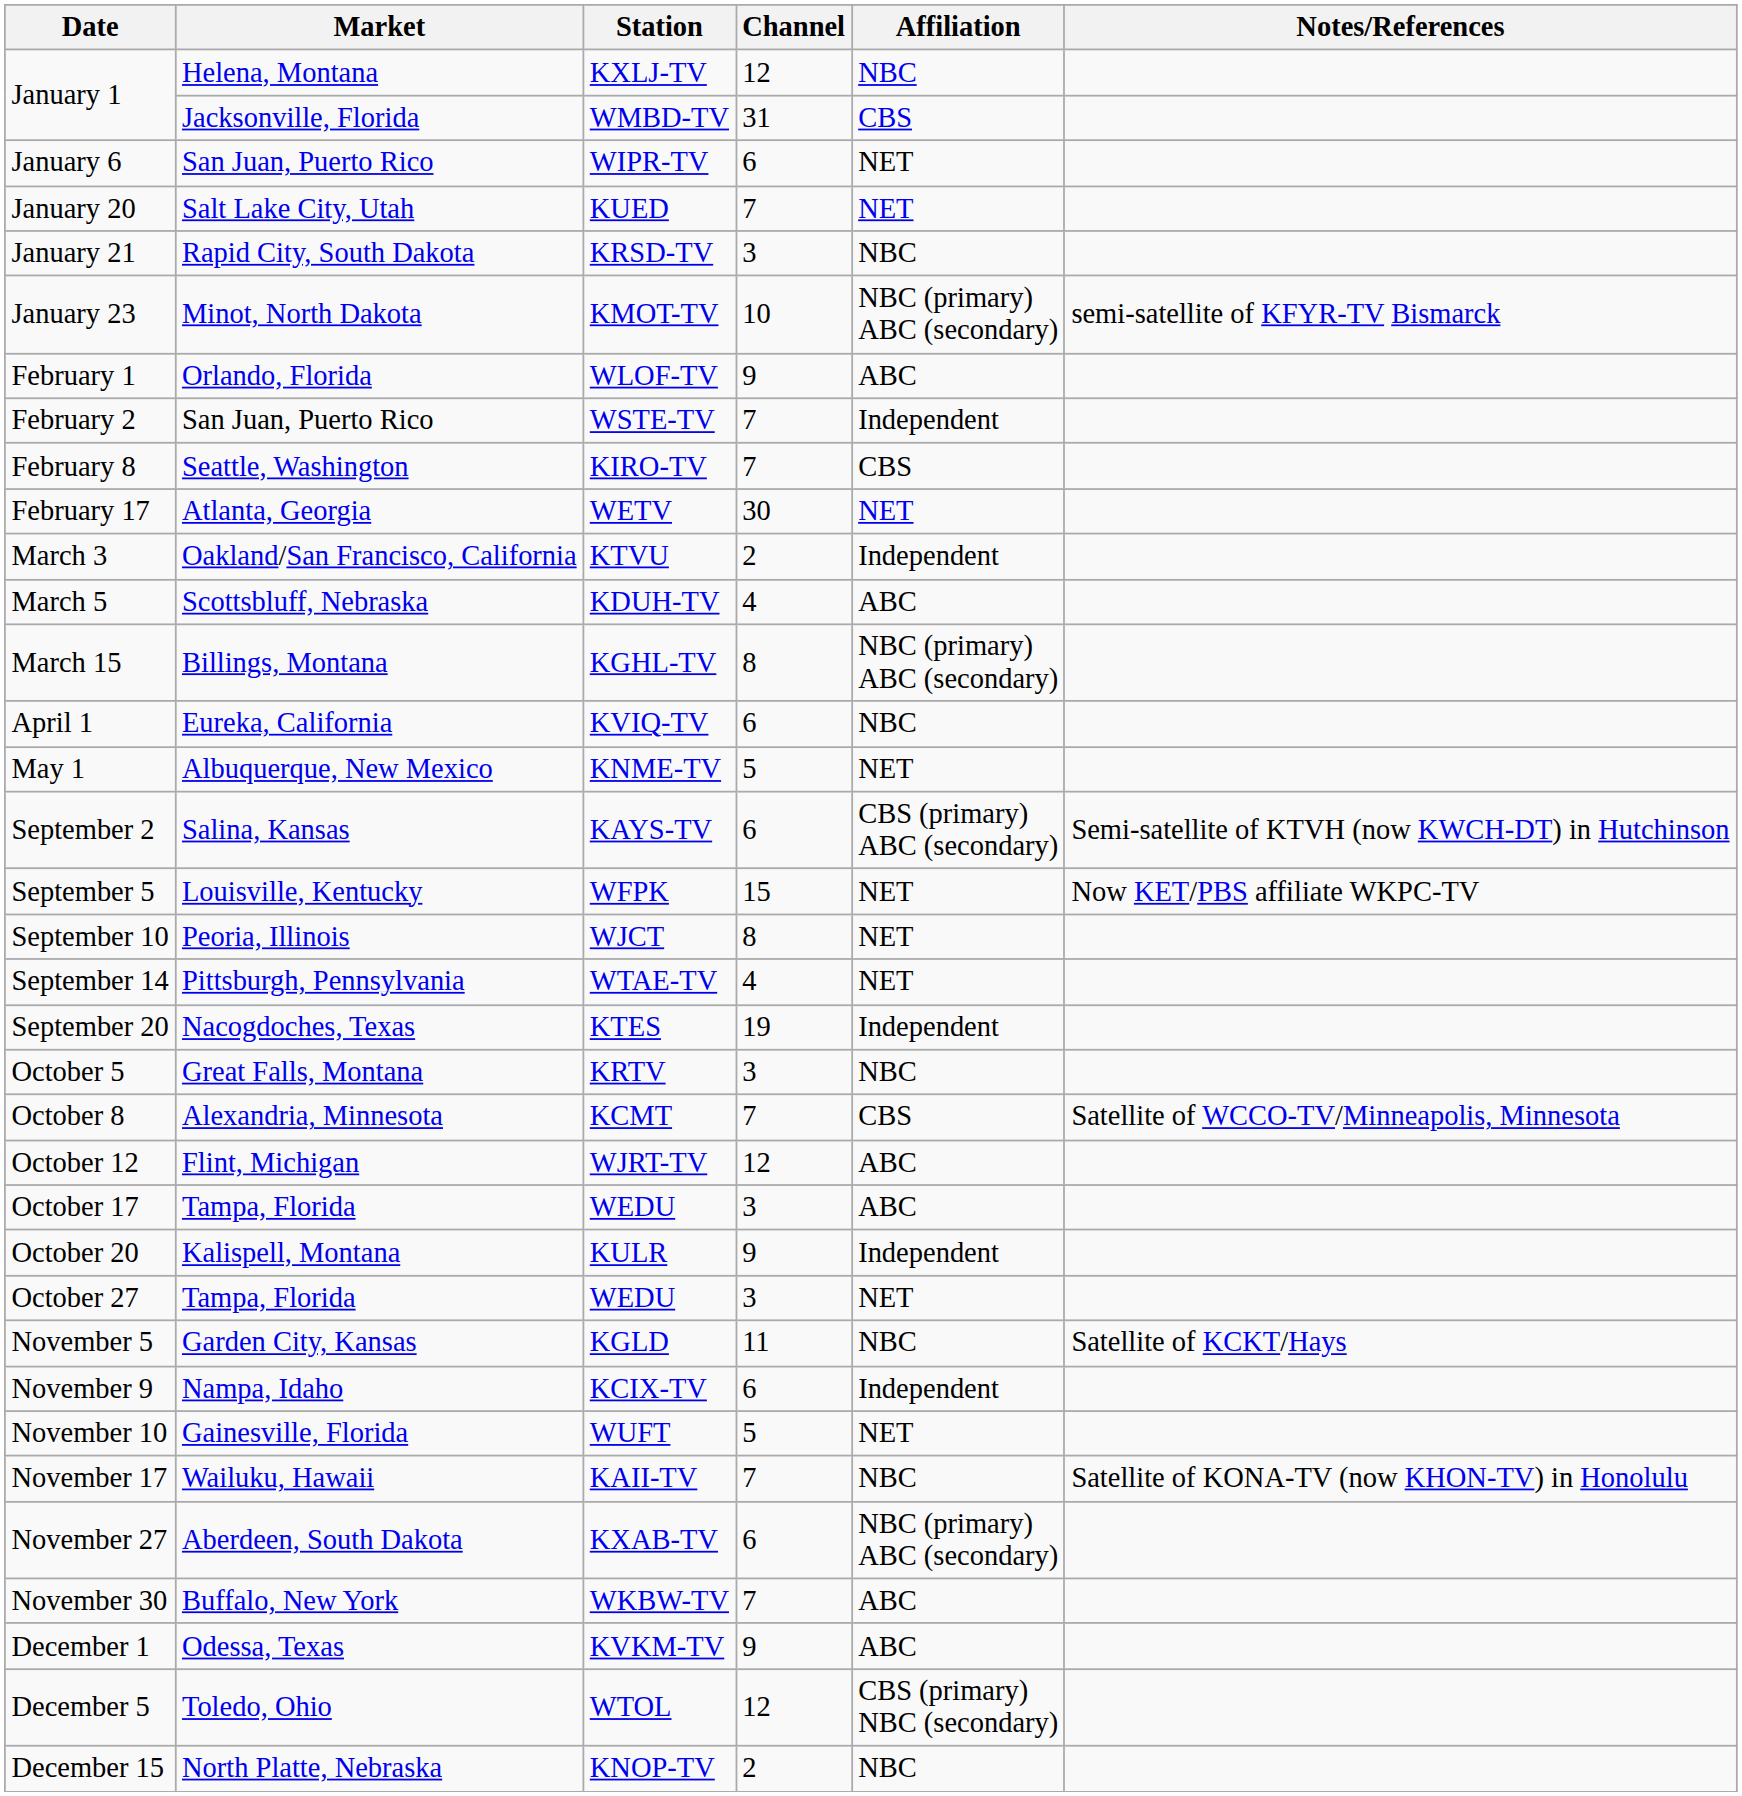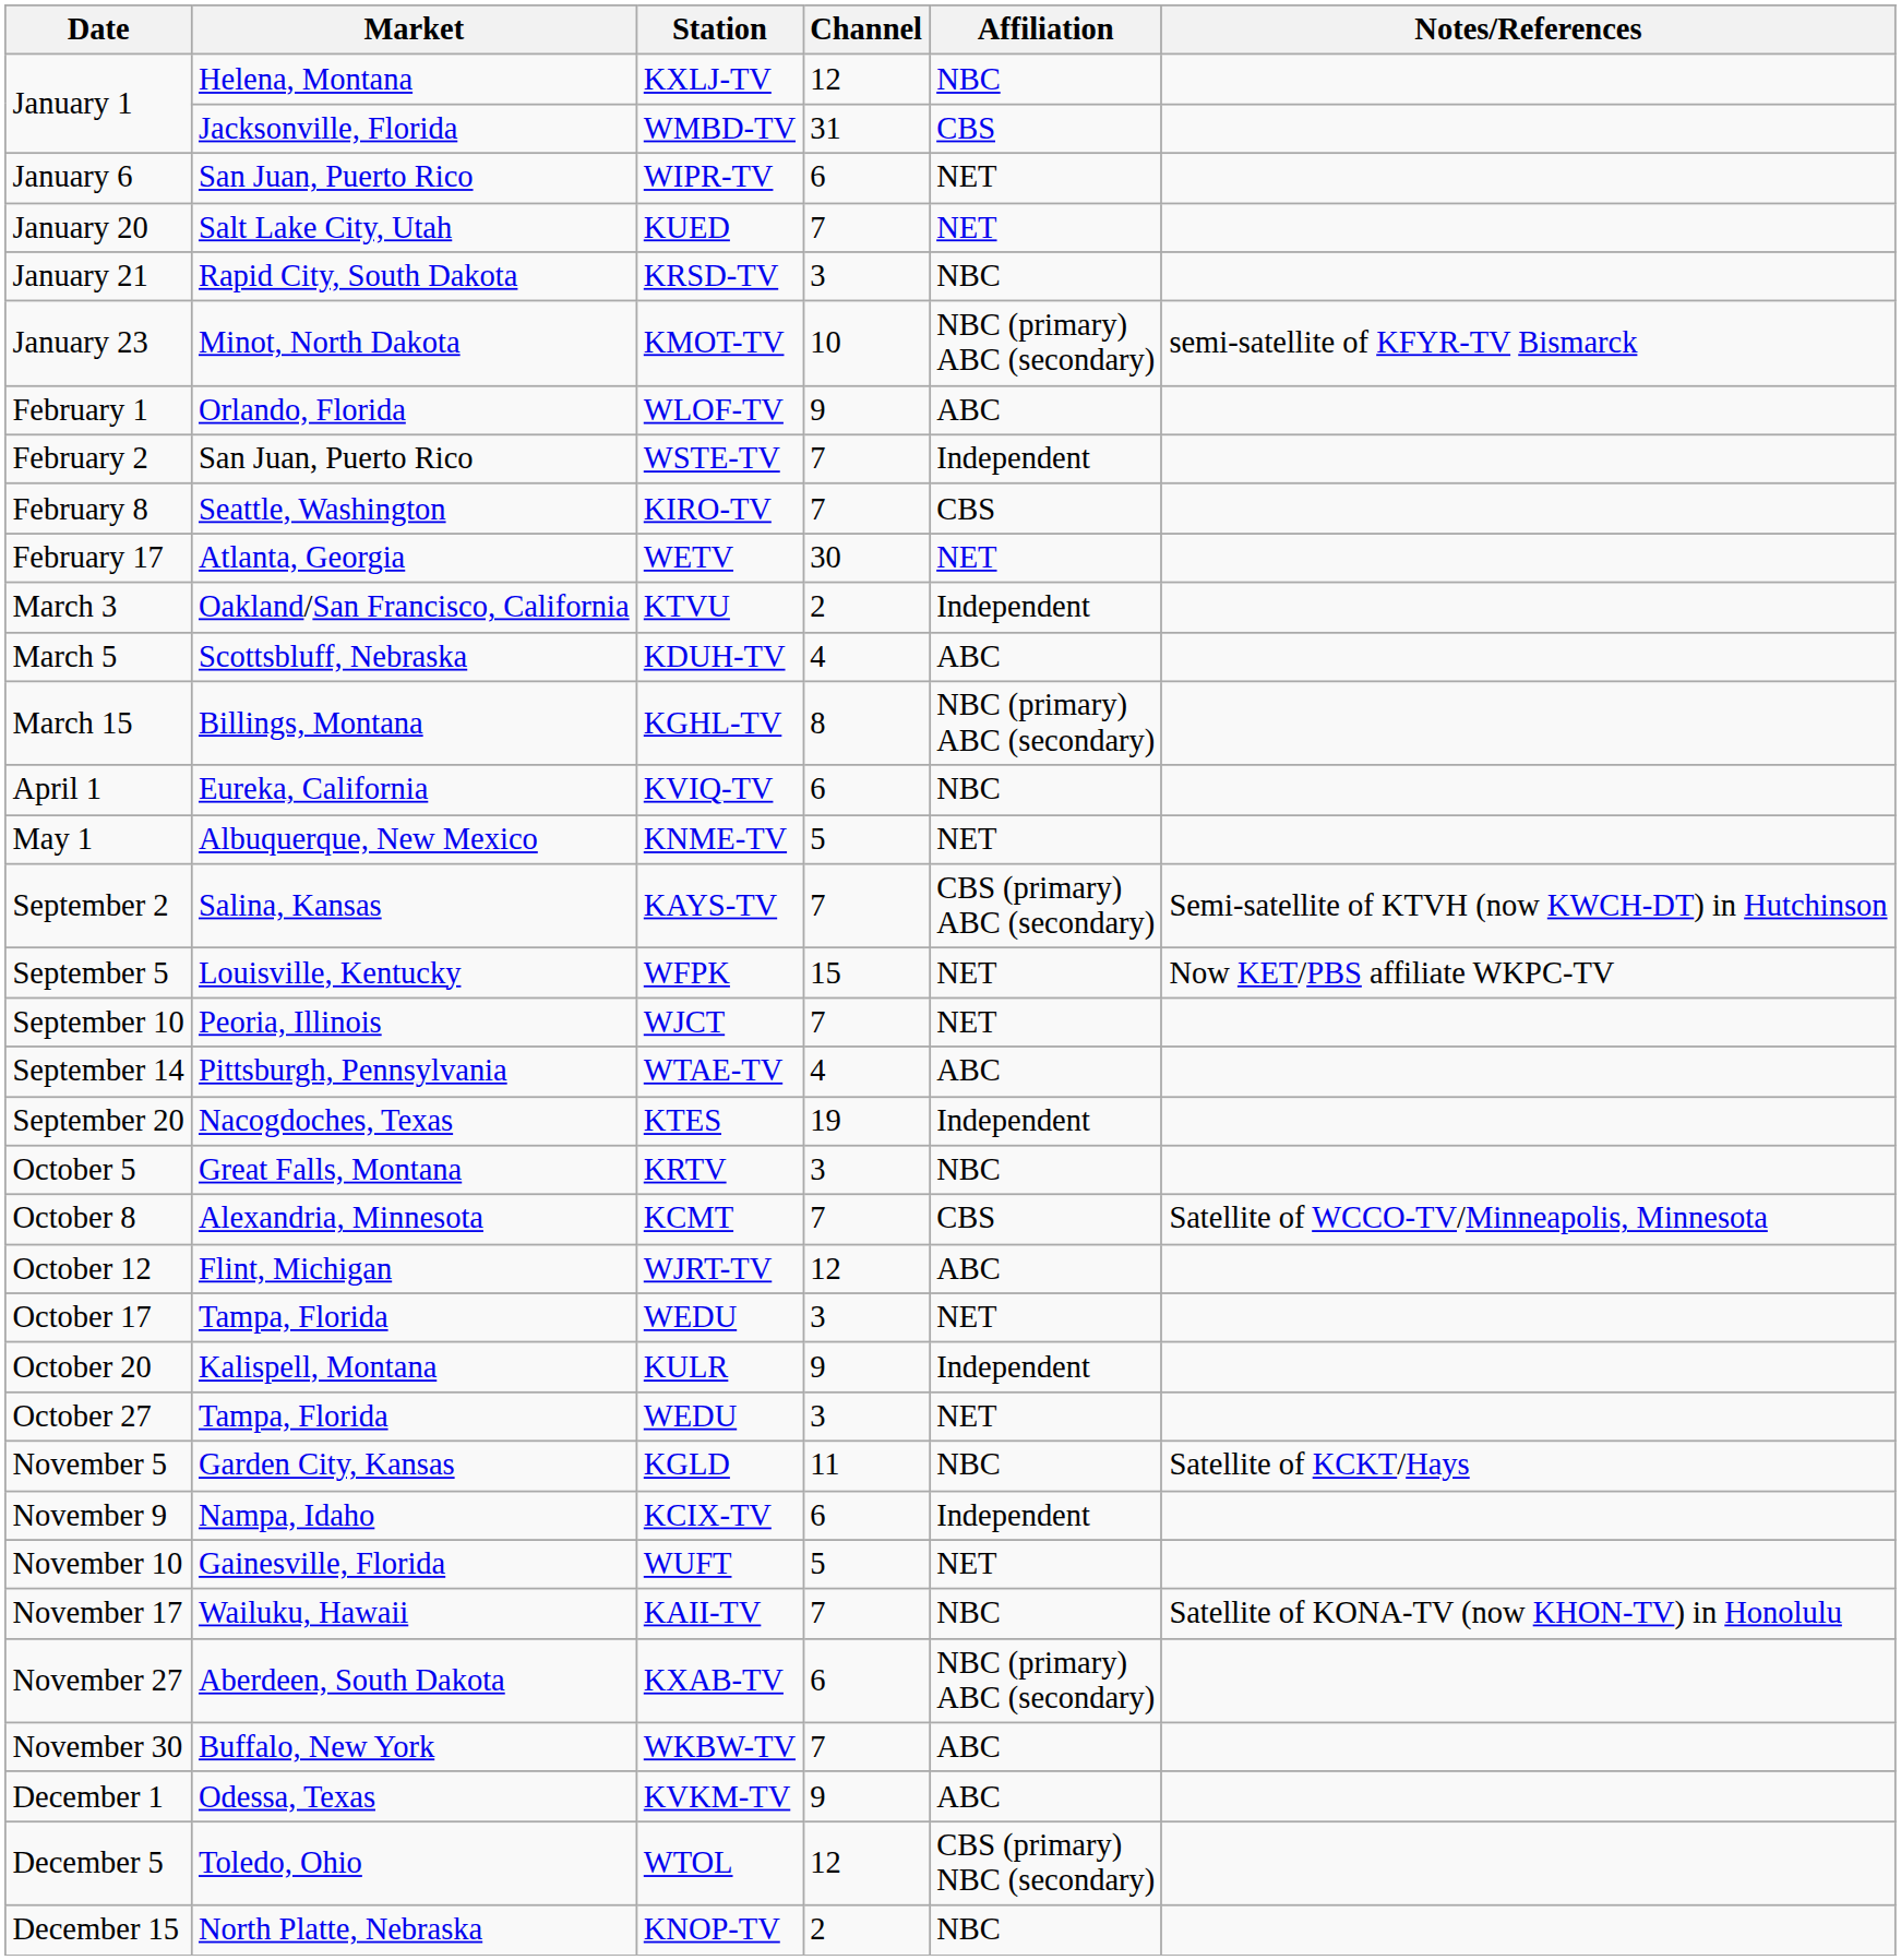 <table class="wikitable unsortable">
 <tr>
 <th>Date</th>
 <th>Market</th>
 <th>Station</th>
 <th>Channel</th>
 <th>Affiliation</th>
 <th>Notes/References</th>
 </tr>
 <tr>
 <td rowspan=2>January 1</td>
 <td><a href='#'>Helena, Montana</a></td>
 <td><a href='#'>KXLJ-TV</a></td>
 <td>12</td>
 <td><a href='#'>NBC</a></td>
 <td></td>
 </tr>
 <tr>
 <td><a href='#'>Jacksonville, Florida</a></td>
 <td><a href='#'>WMBD-TV</a></td>
 <td>31</td>
 <td><a href='#'>CBS</a></td>
 <td></td>
 </tr>
 <tr>
 <td>January 6</td>
 <td><a href='#'>San Juan, Puerto Rico</a></td>
 <td><a href='#'>WIPR-TV</a></td>
 <td>6</td>
 <td>NET</td>
 <td></td>
 </tr>
 <tr>
 <td>January 20</td>
 <td><a href='#'>Salt Lake City, Utah</a></td>
 <td><a href='#'>KUED</a></td>
 <td>7</td>
 <td><a href='#'>NET</a></td>
 <td></td>
 </tr>
 <tr>
 <td>January 21</td>
 <td><a href='#'>Rapid City, South Dakota</a></td>
 <td><a href='#'>KRSD-TV</a></td>
 <td>3</td>
 <td>NBC</td>
 <td></td>
 </tr>
 <tr>
 <td>January 23</td>
 <td><a href='#'>Minot, North Dakota</a></td>
 <td><a href='#'>KMOT-TV</a></td>
 <td>10</td>
 <td>NBC (primary) <br> ABC (secondary)</td>
 <td>semi-satellite of <a href='#'>KFYR-TV</a> <a href='#'>Bismarck</a></td>
 </tr>
 <tr>
 <td>February 1</td>
 <td><a href='#'>Orlando, Florida</a></td>
 <td><a href='#'>WLOF-TV</a></td>
 <td>9</td>
 <td>ABC</td>
 <td></td>
 </tr>
 <tr>
 <td>February 2</td>
 <td>San Juan, Puerto Rico</td>
 <td><a href='#'>WSTE-TV</a></td>
 <td>7</td>
 <td>Independent</td>
 <td></td>
 </tr>
 <tr>
 <td>February 8</td>
 <td><a href='#'>Seattle, Washington</a></td>
 <td><a href='#'>KIRO-TV</a></td>
 <td>7</td>
 <td>CBS</td>
 <td></td>
 </tr>
 <tr>
 <td>February 17</td>
 <td><a href='#'>Atlanta, Georgia</a></td>
 <td><a href='#'>WETV</a></td>
 <td>30</td>
 <td><a href='#'>NET</a></td>
 <td></td>
 </tr>
 <tr>
 <td>March 3</td>
 <td><a href='#'>Oakland</a>/<a href='#'>San Francisco, California</a></td>
 <td><a href='#'>KTVU</a></td>
 <td>2</td>
 <td>Independent</td>
 <td></td>
 </tr>
 <tr>
 <td>March 5</td>
 <td><a href='#'>Scottsbluff, Nebraska</a></td>
 <td><a href='#'>KDUH-TV</a></td>
 <td>4</td>
 <td>ABC</td>
 <td></td>
 </tr>
 <tr>
 <td>March 15</td>
 <td><a href='#'>Billings, Montana</a></td>
 <td><a href='#'>KGHL-TV</a></td>
 <td>8</td>
 <td>NBC (primary) <br> ABC (secondary)</td>
 <td></td>
 </tr>
 <tr>
 <td>April 1</td>
 <td><a href='#'>Eureka, California</a></td>
 <td><a href='#'>KVIQ-TV</a></td>
 <td>6</td>
 <td>NBC</td>
 <td></td>
 </tr>
 <tr>
 <td>May 1</td>
 <td><a href='#'>Albuquerque, New Mexico</a></td>
 <td><a href='#'>KNME-TV</a></td>
 <td>5</td>
 <td>NET</td>
 <td></td>
 </tr>
 <tr>
 <td>September 2</td>
 <td><a href='#'>Salina, Kansas</a></td>
 <td><a href='#'>KAYS-TV</a></td>
-<td>6</td>
+<td>7</td>
 <td>CBS (primary) <br> ABC (secondary)</td>
 <td>Semi-satellite of KTVH (now <a href='#'>KWCH-DT</a>) in <a href='#'>Hutchinson</a></td>
 </tr>
 <tr>
 <td>September 5</td>
 <td><a href='#'>Louisville, Kentucky</a></td>
 <td><a href='#'>WFPK</a></td>
 <td>15</td>
 <td>NET</td>
 <td>Now <a href='#'>KET</a>/<a href='#'>PBS</a> affiliate WKPC-TV</td>
 </tr>
 <tr>
 <td>September 10</td>
 <td><a href='#'>Peoria, Illinois</a></td>
 <td><a href='#'>WJCT</a></td>
-<td>8</td>
+<td>7</td>
 <td>NET</td>
 <td></td>
 </tr>
 <tr>
 <td>September 14</td>
 <td><a href='#'>Pittsburgh, Pennsylvania</a></td>
 <td><a href='#'>WTAE-TV</a></td>
 <td>4</td>
-<td>NET</td>
+<td>ABC</td>
 <td></td>
 </tr>
 <tr>
 <td>September 20</td>
 <td><a href='#'>Nacogdoches, Texas</a></td>
 <td><a href='#'>KTES</a></td>
 <td>19</td>
 <td>Independent</td>
 <td></td>
 </tr>
 <tr>
 <td>October 5</td>
 <td><a href='#'>Great Falls, Montana</a></td>
 <td><a href='#'>KRTV</a></td>
 <td>3</td>
 <td>NBC</td>
 <td></td>
 </tr>
 <tr>
 <td>October 8</td>
 <td><a href='#'>Alexandria, Minnesota</a></td>
 <td><a href='#'>KCMT</a></td>
 <td>7</td>
 <td>CBS</td>
 <td>Satellite of <a href='#'>WCCO-TV</a>/<a href='#'>Minneapolis, Minnesota</a></td>
 </tr>
 <tr>
 <td>October 12</td>
 <td><a href='#'>Flint, Michigan</a></td>
 <td><a href='#'>WJRT-TV</a></td>
 <td>12</td>
 <td>ABC</td>
 <td></td>
 </tr>
 <tr>
 <td>October 17</td>
 <td><a href='#'>Tampa, Florida</a></td>
 <td><a href='#'>WEDU</a></td>
 <td>3</td>
-<td>ABC</td>
+<td>NET</td>
 <td></td>
 </tr>
 <tr>
 <td>October 20</td>
 <td><a href='#'>Kalispell, Montana</a></td>
 <td><a href='#'>KULR</a></td>
 <td>9</td>
 <td>Independent</td>
 <td></td>
 </tr>
 <tr>
 <td>October 27</td>
 <td><a href='#'>Tampa, Florida</a></td>
 <td><a href='#'>WEDU</a></td>
 <td>3</td>
 <td>NET</td>
 <td></td>
 </tr>
 <tr>
 <td>November 5</td>
 <td><a href='#'>Garden City, Kansas</a></td>
 <td><a href='#'>KGLD</a></td>
 <td>11</td>
 <td>NBC</td>
 <td>Satellite of <a href='#'>KCKT</a>/<a href='#'>Hays</a></td>
 </tr>
 <tr>
 <td>November 9</td>
 <td><a href='#'>Nampa, Idaho</a> </td>
 <td><a href='#'>KCIX-TV</a></td>
 <td>6</td>
 <td>Independent</td>
 <td></td>
 </tr>
 <tr>
 <td>November 10</td>
 <td><a href='#'>Gainesville, Florida</a></td>
 <td><a href='#'>WUFT</a></td>
 <td>5</td>
 <td>NET</td>
 <td></td>
 </tr>
 <tr>
 <td>November 17</td>
 <td><a href='#'>Wailuku, Hawaii</a></td>
 <td><a href='#'>KAII-TV</a></td>
 <td>7</td>
 <td>NBC</td>
 <td>Satellite of KONA-TV (now <a href='#'>KHON-TV</a>) in <a href='#'>Honolulu</a></td>
 </tr>
 <tr>
 <td>November 27</td>
 <td><a href='#'>Aberdeen, South Dakota</a></td>
 <td><a href='#'>KXAB-TV</a></td>
 <td>6</td>
 <td>NBC (primary) <br> ABC (secondary)</td>
 <td></td>
 </tr>
 <tr>
 <td>November 30</td>
 <td><a href='#'>Buffalo, New York</a></td>
 <td><a href='#'>WKBW-TV</a></td>
 <td>7</td>
 <td>ABC</td>
 <td></td>
 </tr>
 <tr>
 <td>December 1</td>
 <td><a href='#'>Odessa, Texas</a></td>
 <td><a href='#'>KVKM-TV</a></td>
 <td>9</td>
 <td>ABC</td>
 <td></td>
 </tr>
 <tr>
 <td>December 5</td>
 <td><a href='#'>Toledo, Ohio</a></td>
 <td><a href='#'>WTOL</a></td>
 <td>12</td>
 <td>CBS (primary) <br> NBC (secondary)</td>
 <td></td>
 </tr>
 <tr>
 <td>December 15</td>
 <td><a href='#'>North Platte, Nebraska</a></td>
 <td><a href='#'>KNOP-TV</a></td>
 <td>2</td>
 <td>NBC</td>
 <td></td>
 </tr>
 <tr>
 </tr>
 </table>
